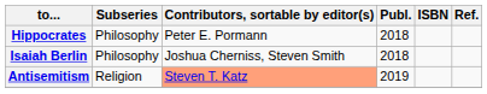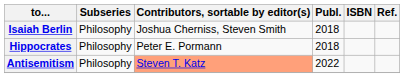 <table class="wikitable sortable">
 <tr>
 <th>to...</th>
 <th>Subseries</th>
 <th>Contributors, sortable by editor(s)</th>
 <th>Publ.</th>
 <th>ISBN</th>
 <th class="unsortable">Ref.</th>
 </tr>
 <tr>
+<th><a href='#'>Isaiah Berlin</a></th>
+<td>Philosophy</td>
+<td>Joshua Cherniss, Steven Smith</td>
+<td>2018</td>
+<td></td>
+<td></td>
+</tr>
+<tr>
 <th><a href='#'>Hippocrates</a></th>
 <td>Philosophy</td>
 <td>Peter E. Pormann</td>
 <td>2018</td>
 <td></td>
 <td></td>
 </tr>
 <tr>
-<th><a href='#'>Isaiah Berlin</a></th>
+<th><a href='#'>Antisemitism</a></th>
 <td>Philosophy</td>
-<td>Joshua Cherniss, Steven Smith</td>
-<td>2018</td>
-<td></td>
-<td></td>
-</tr>
-<tr>
-<th><a href='#'>Antisemitism</a></th>
-<td>Religion</td>
 <td style="background: lightsalmon;"><a href='#'>Steven T. Katz</a></td>
-<td>2019</td>
+<td>2022</td>
 <td></td>
 <td></td>
 </tr>
 <tr>
 </tr>
 </table>
